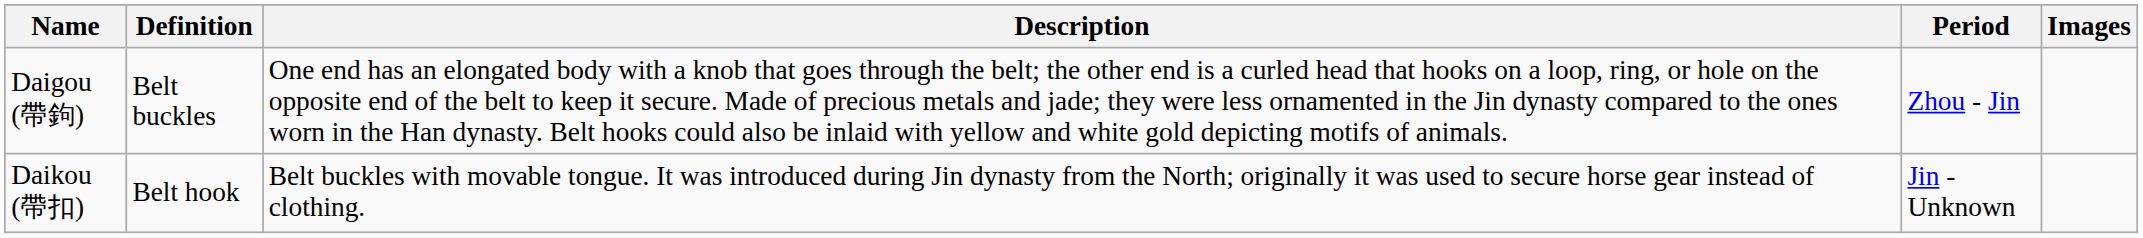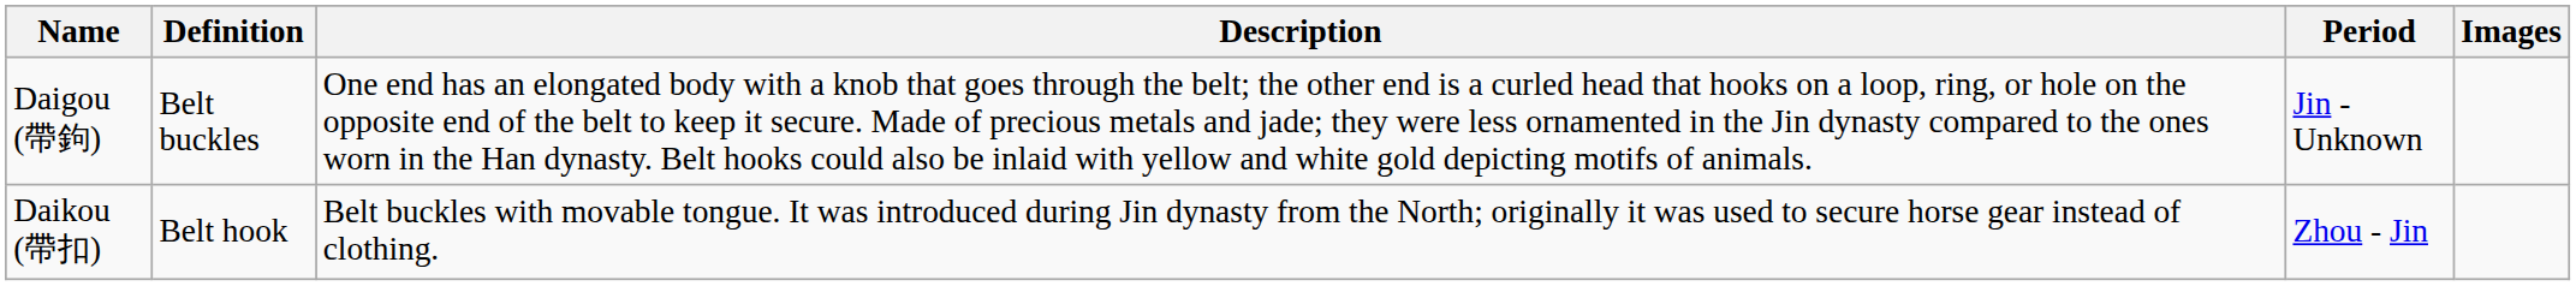 <table class="wikitable sortable mw-collapsible">
 <tr>
 <th colspan="2">Name</th>
 <th>Definition</th>
 <th>Description</th>
 <th>Period</th>
 <th>Images</th>
 </tr>
 <tr>
 <td colspan="2">Daigou (帶鉤)</td>
 <td>Belt buckles</td>
 <td>One end has an elongated body with a knob that goes through the belt; the other end is a curled head that hooks on a loop, ring, or hole on the opposite end of the belt to keep it secure. Made of precious metals and jade; they were less ornamented in the Jin dynasty compared to the ones worn in the Han dynasty. Belt hooks could also be inlaid with yellow and white gold depicting motifs of animals.</td>
-<td><a href='#'>Zhou</a> - <a href='#'>Jin</a></td>
+<td><a href='#'>Jin</a> - Unknown</td>
 <td></td>
 </tr>
 <tr>
 <td colspan="2">Daikou (帶扣)</td>
 <td>Belt hook</td>
 <td>Belt buckles with movable tongue. It was introduced during Jin dynasty from the North; originally it was used to secure horse gear instead of clothing.</td>
-<td><a href='#'>Jin</a> - Unknown</td>
+<td><a href='#'>Zhou</a> - <a href='#'>Jin</a></td>
 <td></td>
 </tr>
 </table>
